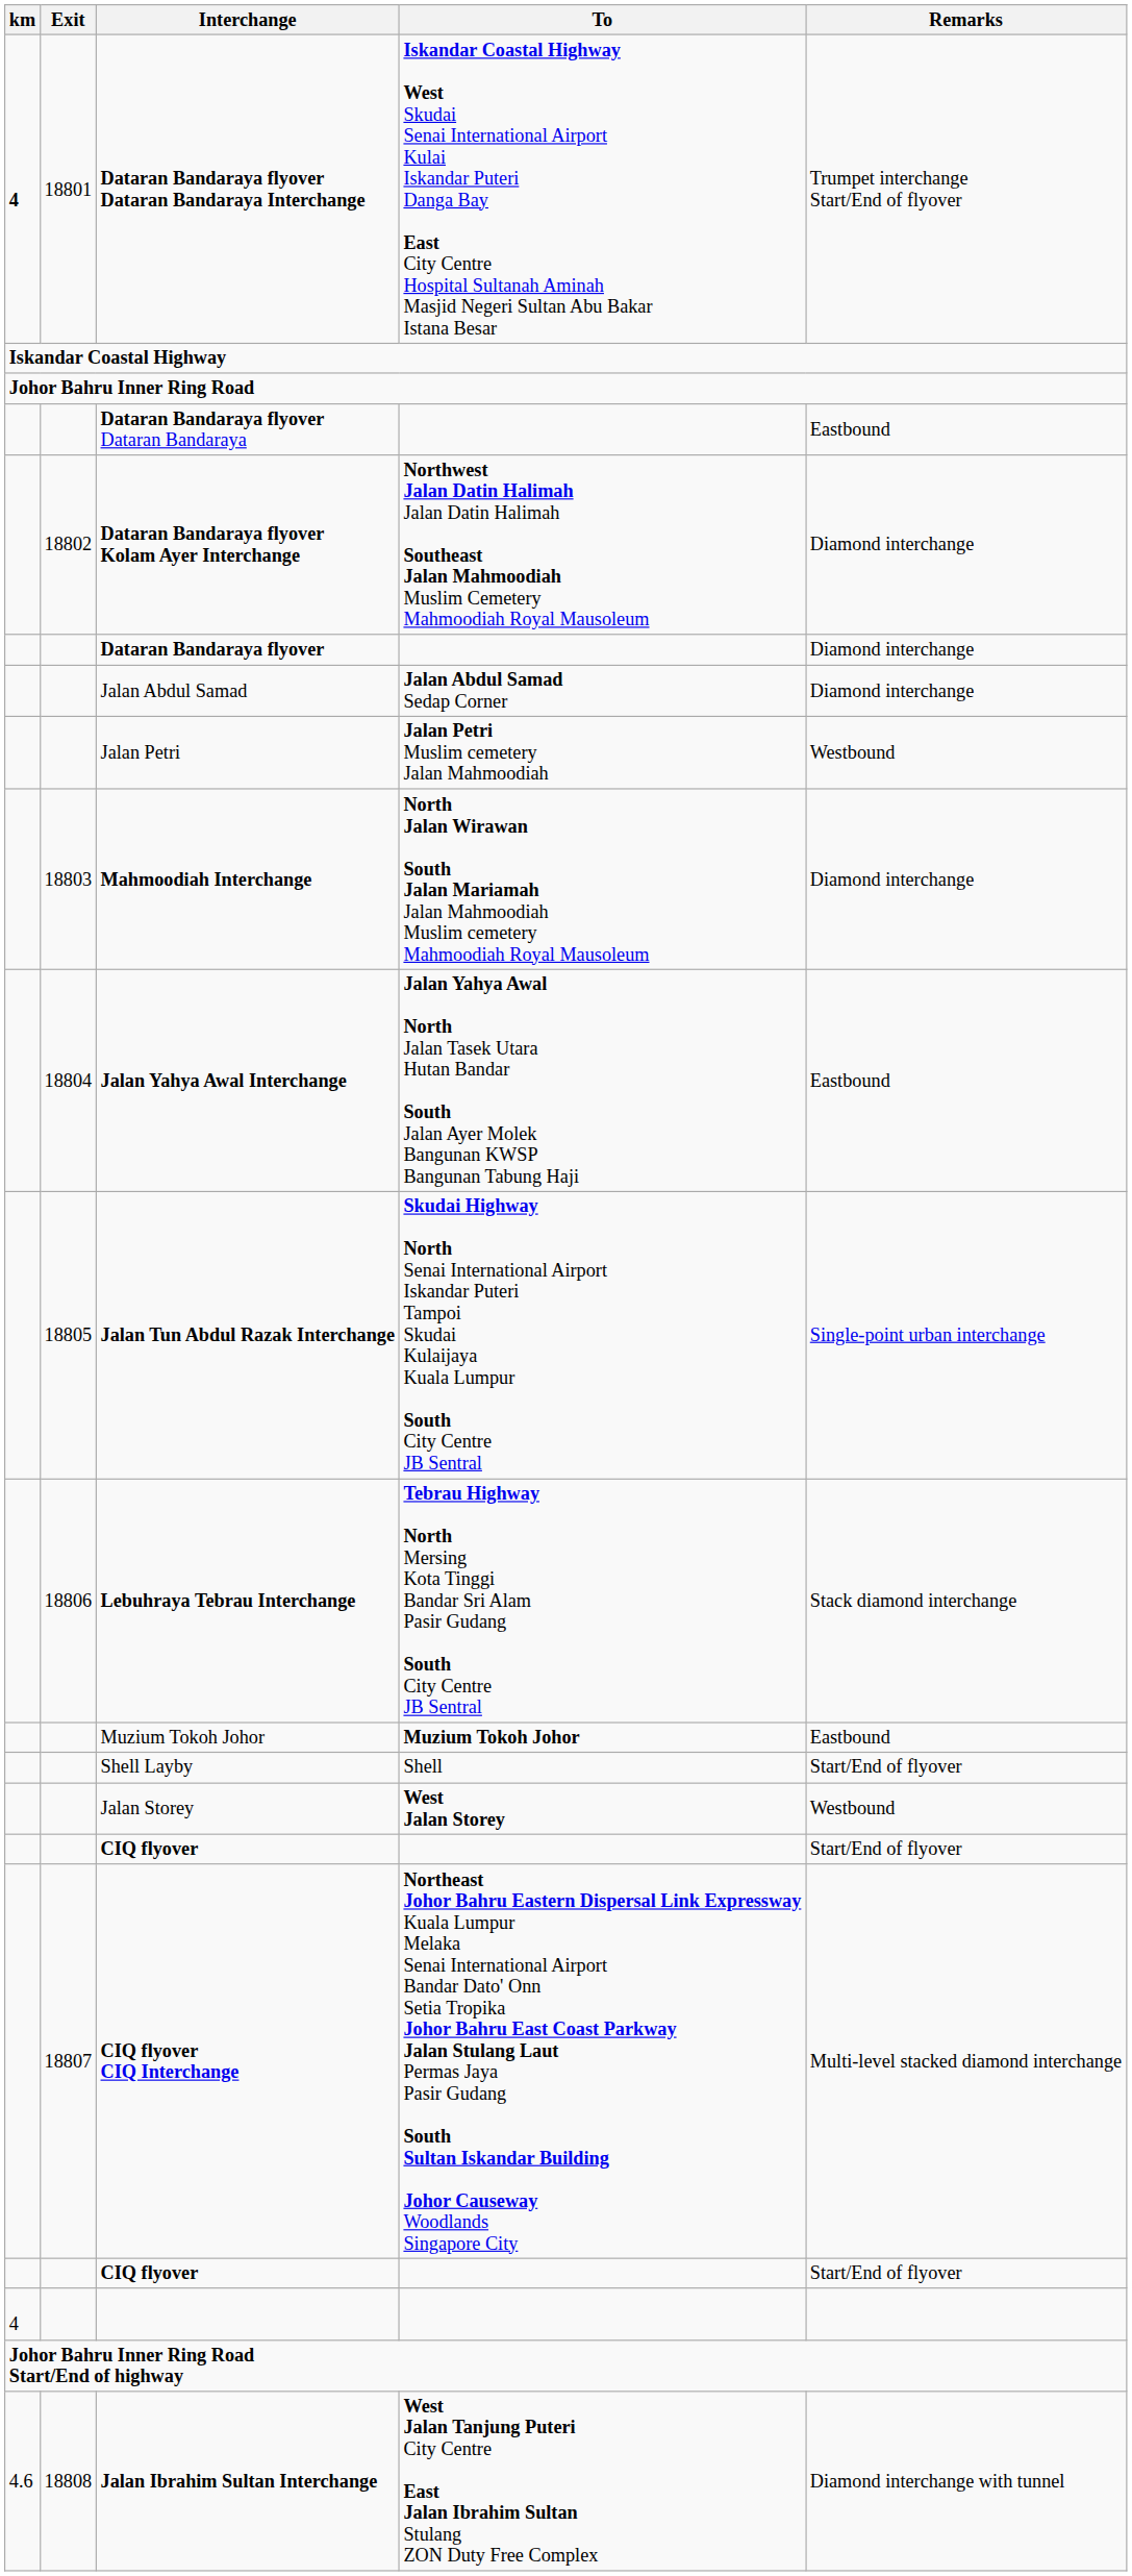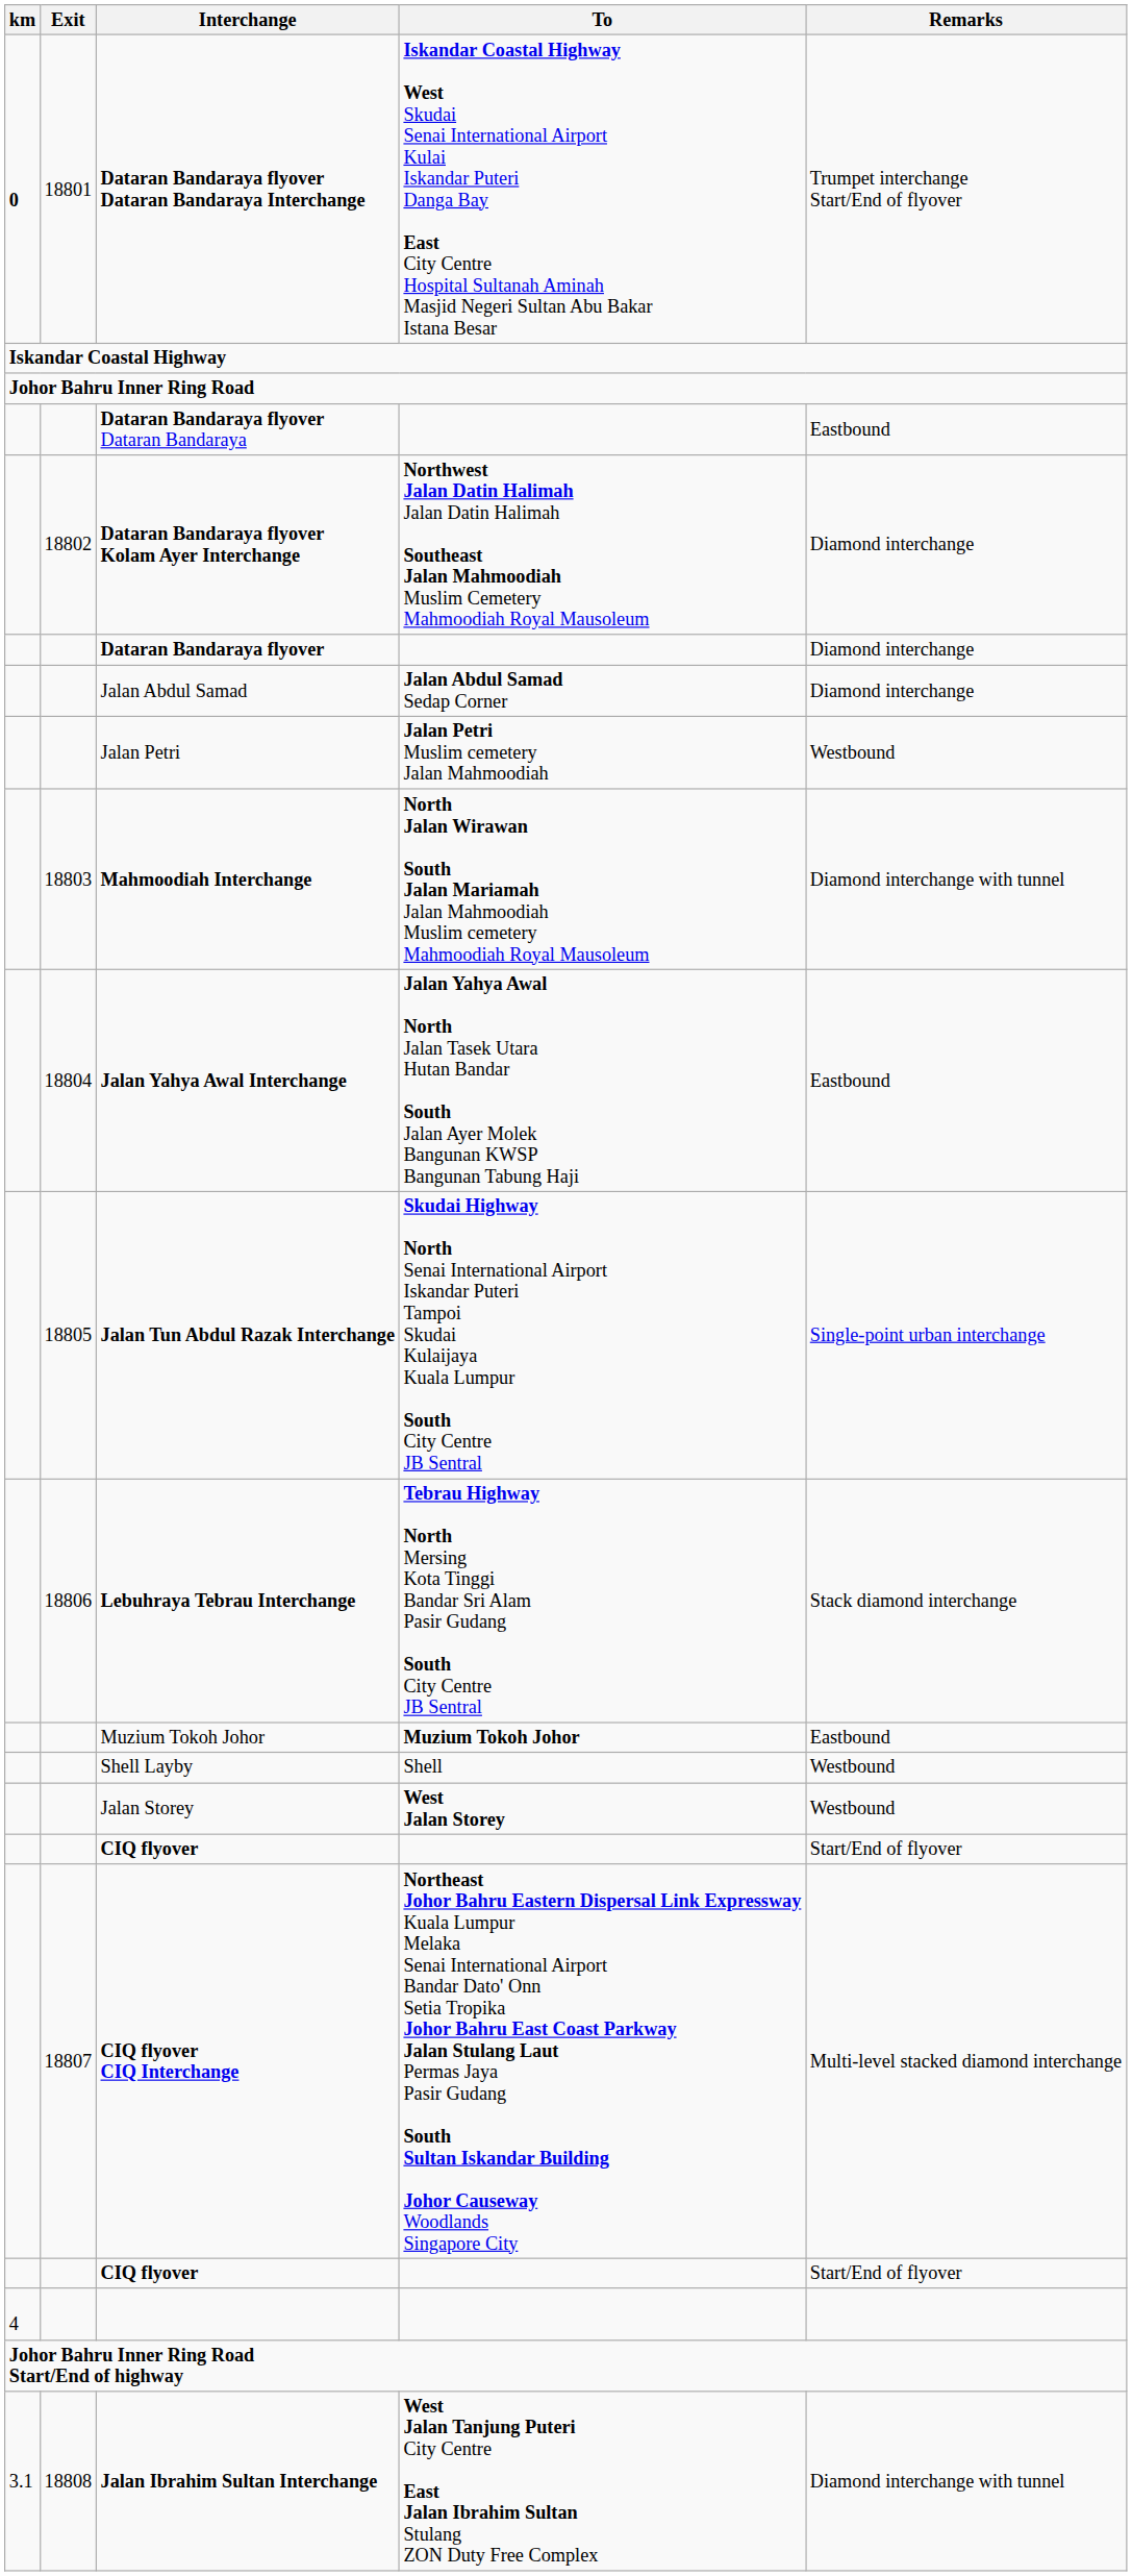 <table class="wikitable">
 <tr>
 <th>km</th>
 <th>Exit</th>
 <th>Interchange</th>
 <th>To</th>
 <th>Remarks</th>
 </tr>
 <tr>
-<td><br><strong>4</strong></td>
+<td><br><strong>0</strong></td>
 <td>18801</td>
 <td><strong>Dataran Bandaraya flyover</strong><br><strong>Dataran Bandaraya Interchange</strong></td>
 <td> <strong><a href='#'>Iskandar Coastal Highway</a></strong><br><br><strong>West</strong><br> <a href='#'>Skudai</a><br> <a href='#'>Senai International Airport</a> <br> <a href='#'>Kulai</a><br>  <a href='#'>Iskandar Puteri</a><br><a href='#'>Danga Bay</a><br><br><strong>East</strong><br> City Centre<br><a href='#'>Hospital Sultanah Aminah</a> <br>Masjid Negeri Sultan Abu Bakar<br>Istana Besar</td>
 <td>Trumpet interchange<br>Start/End of flyover</td>
 </tr>
 <tr>
 <td style="width:600px" colspan="6" style="text-align:center; background:blue;color:white;"> <strong>Iskandar Coastal Highway</strong></td>
 </tr>
 <tr>
 <td style="width:600px" colspan="6" style="text-align:center; background:blue;color:white;"> <strong>Johor Bahru Inner Ring Road</strong></td>
 </tr>
 <tr>
 <td></td>
 <td></td>
 <td><strong>Dataran Bandaraya flyover</strong><br><a href='#'>Dataran Bandaraya</a></td>
 <td></td>
 <td>Eastbound</td>
 </tr>
 <tr>
 <td></td>
 <td>18802</td>
 <td><strong>Dataran Bandaraya flyover</strong><br><strong>Kolam Ayer Interchange</strong></td>
 <td><strong>Northwest</strong><br><strong><a href='#'>Jalan Datin Halimah</a></strong><br>Jalan Datin Halimah<br><br><strong>Southeast</strong><br><strong>Jalan Mahmoodiah</strong><br>Muslim Cemetery<br><a href='#'>Mahmoodiah Royal Mausoleum</a></td>
 <td>Diamond interchange</td>
 </tr>
 <tr>
 <td></td>
 <td></td>
 <td><strong>Dataran Bandaraya flyover</strong></td>
 <td></td>
 <td>Diamond interchange</td>
 </tr>
 <tr>
 <td></td>
 <td></td>
 <td>Jalan Abdul Samad</td>
 <td><strong>Jalan Abdul Samad</strong><br>Sedap Corner</td>
 <td>Diamond interchange</td>
 </tr>
 <tr>
 <td></td>
 <td></td>
 <td>Jalan Petri</td>
 <td><strong>Jalan Petri</strong><br>Muslim cemetery<br>Jalan Mahmoodiah</td>
 <td>Westbound</td>
 </tr>
 <tr>
 <td></td>
 <td>18803</td>
 <td><strong>Mahmoodiah Interchange</strong></td>
 <td><strong>North</strong><br><strong>Jalan Wirawan</strong><br><br><strong>South</strong><br><strong>Jalan Mariamah</strong><br>Jalan Mahmoodiah<br>Muslim cemetery<br><a href='#'>Mahmoodiah Royal Mausoleum</a></td>
-<td>Diamond interchange</td>
+<td>Diamond interchange with tunnel</td>
 </tr>
 <tr>
 <td></td>
 <td>18804</td>
 <td><strong>Jalan Yahya Awal Interchange</strong></td>
 <td><strong>Jalan Yahya Awal</strong><br><br><strong>North</strong><br>Jalan Tasek Utara<br>Hutan Bandar<br><br><strong>South</strong><br>Jalan Ayer Molek<br>Bangunan KWSP<br>Bangunan Tabung Haji</td>
 <td>Eastbound</td>
 </tr>
 <tr>
 <td></td>
 <td>18805</td>
 <td><strong>Jalan Tun Abdul Razak Interchange</strong></td>
 <td> <strong><a href='#'>Skudai Highway</a></strong><br><br><strong>North</strong><br> Senai International Airport <br> Iskandar Puteri<br> Tampoi<br> Skudai<br> Kulaijaya<br>  Kuala Lumpur<br><br><strong>South</strong><br> City Centre<br><a href='#'>JB Sentral</a></td>
 <td><a href='#'>Single-point urban interchange</a></td>
 </tr>
 <tr>
 <td></td>
 <td>18806</td>
 <td><strong>Lebuhraya Tebrau Interchange</strong></td>
 <td>  <strong><a href='#'>Tebrau Highway</a></strong><br><br><strong>North</strong><br>  Mersing<br>  Kota Tinggi<br> Bandar Sri Alam<br> Pasir Gudang<br><br><strong>South</strong><br> City Centre<br><a href='#'>JB Sentral</a></td>
 <td>Stack diamond interchange</td>
 </tr>
 <tr>
 <td></td>
 <td></td>
 <td>Muzium Tokoh Johor</td>
 <td><strong>Muzium Tokoh Johor</strong></td>
 <td>Eastbound</td>
 </tr>
 <tr>
 <td></td>
 <td></td>
 <td> Shell Layby</td>
 <td>  Shell</td>
-<td>Start/End of flyover</td>
+<td>Westbound</td>
 </tr>
 <tr>
 <td></td>
 <td></td>
 <td>Jalan Storey</td>
 <td><strong>West</strong><br><strong>Jalan Storey</strong></td>
 <td>Westbound</td>
 </tr>
 <tr>
 <td></td>
 <td></td>
 <td><strong>CIQ flyover</strong></td>
 <td></td>
 <td>Start/End of flyover</td>
 </tr>
 <tr>
 <td></td>
 <td>18807</td>
 <td><strong>CIQ flyover</strong><br><strong><a href='#'>CIQ Interchange</a></strong></td>
 <td><strong>Northeast</strong><br>   <strong><a href='#'>Johor Bahru Eastern Dispersal Link Expressway</a></strong><br>  Kuala Lumpur<br>  Melaka<br> Senai International Airport <br>  Bandar Dato' Onn<br>  Setia Tropika<br> <strong><a href='#'>Johor Bahru East Coast Parkway</a></strong><br><strong>Jalan Stulang Laut</strong><br> Permas Jaya<br> Pasir Gudang<br><br><strong>South</strong><br><strong><a href='#'>Sultan Iskandar Building</a></strong><br>  <br> <strong><a href='#'>Johor Causeway</a></strong><br> <a href='#'>Woodlands</a><br>  <a href='#'>Singapore City</a></td>
 <td>Multi-level stacked diamond interchange</td>
 </tr>
 <tr>
 <td></td>
 <td></td>
 <td><strong>CIQ flyover</strong></td>
 <td></td>
 <td>Start/End of flyover</td>
 </tr>
 <tr>
 <td><br>4</td>
 <td></td>
 <td></td>
 <td></td>
 <td></td>
 </tr>
 <tr>
 <td style="width:600px" colspan="6" style="text-align:center; background:blue;color:white;"> <strong>Johor Bahru Inner Ring Road</strong><br><strong>Start/End of highway</strong></td>
 </tr>
 <tr>
-<td>4.6</td>
+<td>3.1</td>
 <td>18808</td>
 <td><strong>Jalan Ibrahim Sultan Interchange</strong></td>
 <td><strong>West</strong><br><strong>Jalan Tanjung Puteri</strong><br>City Centre<br><br><strong>East</strong><br><strong>Jalan Ibrahim Sultan</strong><br>Stulang<br>ZON Duty Free Complex</td>
 <td>Diamond interchange with tunnel</td>
 </tr>
 </table>
